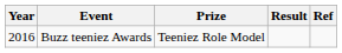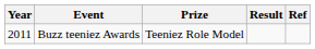 <table class ="wikitable">
 <tr>
 <th>Year</th>
 <th>Event</th>
 <th>Prize</th>
 <th>Result</th>
 <th>Ref</th>
 </tr>
 <tr>
-<td rowspan="">2016</td>
+<td rowspan="">2011</td>
 <td>Buzz teeniez Awards</td>
 <td>Teeniez Role Model</td>
 <td></td>
 <td></td>
 </tr>
 </table>
